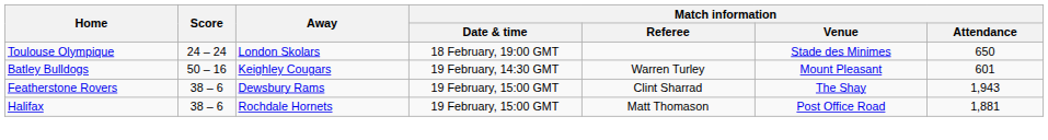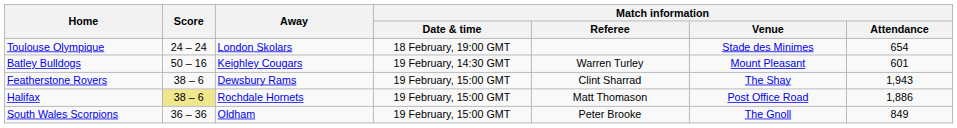 <table class="wikitable" style="text-align: center; font-size:85%;"  cellpadding=3 cellspacing=0 width=95%>
 <tr>
 <th rowspan=2 width=15%>Home</th>
 <th rowspan=2 width=5%>Score</th>
 <th rowspan=2 width=15%>Away</th>
 <th colspan=4>Match information</th>
 </tr>
 <tr>
 <th width=15%>Date & time</th>
 <th width=15%>Referee</th>
 <th width=15%>Venue</th>
 <th width=10%>Attendance</th>
 </tr>
 <tr>
 <td align=left> <a href='#'>Toulouse Olympique</a></td>
 <td>24 – 24</td>
 <td align=left> <a href='#'>London Skolars</a></td>
 <td>18 February, 19:00 GMT</td>
 <td></td>
 <td><a href='#'>Stade des Minimes</a></td>
-<td>650</td>
+<td>654</td>
 </tr>
 <tr>
 <td align=left> <a href='#'>Batley Bulldogs</a></td>
 <td>50 – 16</td>
 <td align=left> <a href='#'>Keighley Cougars</a></td>
 <td>19 February, 14:30 GMT</td>
 <td>Warren Turley</td>
 <td><a href='#'>Mount Pleasant</a></td>
 <td>601</td>
 </tr>
 <tr>
 <td align=left> <a href='#'>Featherstone Rovers</a></td>
 <td>38 – 6</td>
 <td align=left> <a href='#'>Dewsbury Rams</a></td>
 <td>19 February, 15:00 GMT</td>
 <td>Clint Sharrad</td>
 <td><a href='#'>The Shay</a></td>
 <td>1,943</td>
 </tr>
 <tr>
 <td align=left> <a href='#'>Halifax</a></td>
-<td>38 – 6</td>
+<td style="background: khaki;">38 – 6</td>
 <td align=left> <a href='#'>Rochdale Hornets</a></td>
 <td>19 February, 15:00 GMT</td>
 <td>Matt Thomason</td>
 <td><a href='#'>Post Office Road</a></td>
-<td>1,881</td>
+<td>1,886</td>
+</tr>
+<tr>
+<td align=left> <a href='#'>South Wales Scorpions</a></td>
+<td>36 – 36</td>
+<td align=left> <a href='#'>Oldham</a></td>
+<td>19 February, 15:00 GMT</td>
+<td>Peter Brooke</td>
+<td><a href='#'>The Gnoll</a></td>
+<td>849</td>
 </tr>
 </table>
